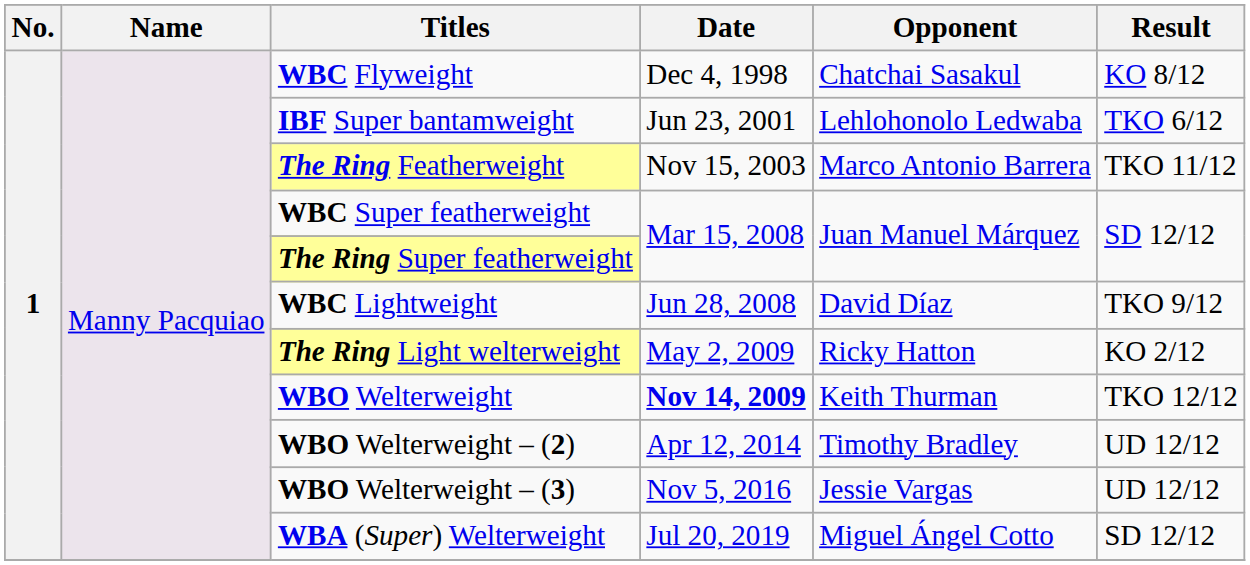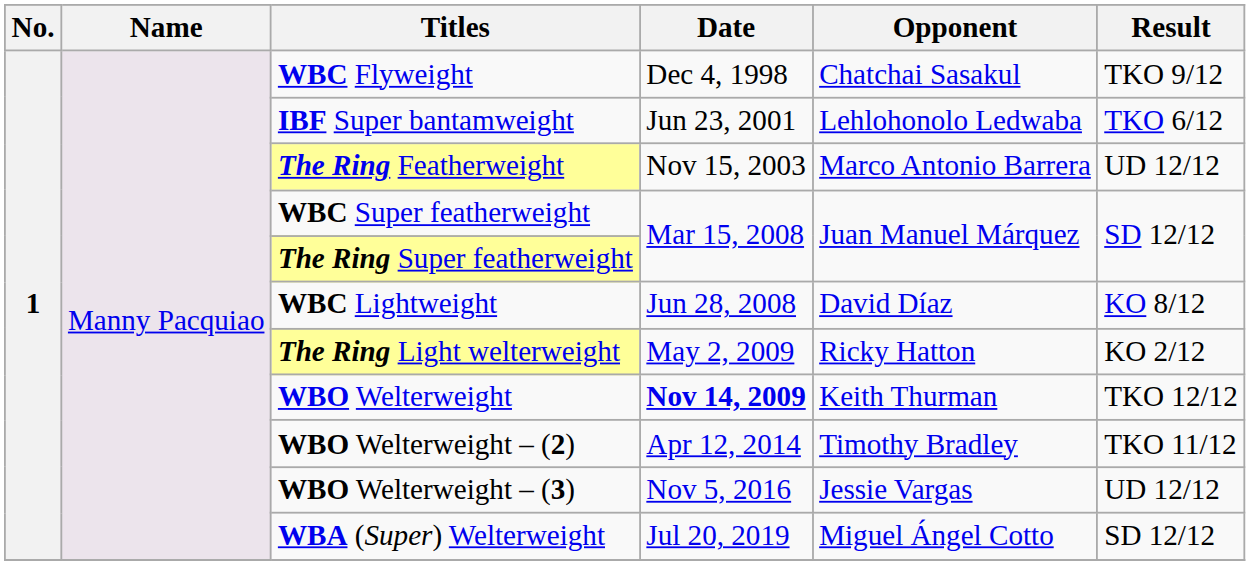 <table class="wikitable">
 <tr>
 <th>No.</th>
 <th>Name</th>
 <th>Titles</th>
 <th>Date</th>
 <th>Opponent</th>
 <th>Result</th>
 </tr>
 <tr>
 <th rowspan=11>1</th>
 <td rowspan=11 align="center" style="background:#ece4ec"><br><a href='#'>Manny Pacquiao</a><br></td>
 <td><strong><a href='#'>WBC</a></strong> <a href='#'>Flyweight</a></td>
 <td>Dec 4, 1998</td>
 <td><a href='#'>Chatchai Sasakul</a></td>
-<td><a href='#'>KO</a> 8/12</td>
+<td>TKO 9/12</td>
 </tr>
 <tr>
 <td><strong><a href='#'>IBF</a></strong> <a href='#'>Super bantamweight</a></td>
 <td>Jun 23, 2001</td>
 <td><a href='#'>Lehlohonolo Ledwaba</a></td>
 <td><a href='#'>TKO</a> 6/12</td>
 </tr>
 <tr>
 <td bgcolor="#FFFF99"><a href='#'><strong><em>The Ring</em></strong></a> <a href='#'>Featherweight</a></td>
 <td>Nov 15, 2003</td>
 <td><a href='#'>Marco Antonio Barrera</a></td>
-<td>TKO 11/12</td>
+<td>UD 12/12</td>
 </tr>
 <tr>
 <td><strong>WBC</strong> <a href='#'>Super featherweight</a></td>
 <td rowspan="2"><a href='#'>Mar 15, 2008</a></td>
 <td rowspan="2"><a href='#'>Juan Manuel Márquez</a></td>
 <td rowspan="2"><a href='#'>SD</a> 12/12</td>
 </tr>
 <tr>
 <td bgcolor="#FFFF99"><strong><em>The Ring</em></strong> <a href='#'>Super featherweight</a></td>
 </tr>
 <tr>
 <td><strong>WBC</strong> <a href='#'>Lightweight</a></td>
 <td><a href='#'>Jun 28, 2008</a></td>
 <td><a href='#'>David Díaz</a></td>
-<td>TKO 9/12</td>
+<td><a href='#'>KO</a> 8/12</td>
 </tr>
 <tr>
 <td bgcolor=#FFFF99><strong><em>The Ring</em></strong> <a href='#'>Light welterweight</a></td>
 <td><a href='#'>May 2, 2009</a></td>
 <td><a href='#'>Ricky Hatton</a></td>
 <td>KO 2/12</td>
 </tr>
 <tr>
 <td><strong><a href='#'>WBO</a></strong> <a href='#'>Welterweight</a></td>
 <td><a href='#'><strong>Nov 14, 2009</strong></a></td>
 <td><a href='#'>Keith Thurman</a></td>
 <td>TKO 12/12</td>
 </tr>
 <tr>
 <td><strong>WBO</strong> Welterweight  – (<strong>2</strong>)</td>
 <td><a href='#'>Apr 12, 2014</a></td>
 <td><a href='#'>Timothy Bradley</a></td>
-<td>UD 12/12</td>
+<td>TKO 11/12</td>
 </tr>
 <tr>
 <td><strong>WBO</strong> Welterweight  – (<strong>3</strong>)</td>
 <td><a href='#'>Nov 5, 2016</a></td>
 <td><a href='#'>Jessie Vargas</a></td>
 <td>UD 12/12</td>
 </tr>
 <tr>
 <td><strong><a href='#'>WBA</a></strong> (<em>Super</em>) <a href='#'>Welterweight</a></td>
 <td><a href='#'>Jul 20, 2019</a></td>
 <td><a href='#'>Miguel Ángel Cotto</a></td>
 <td>SD 12/12</td>
 </tr>
 <tr>
 </tr>
 </table>
